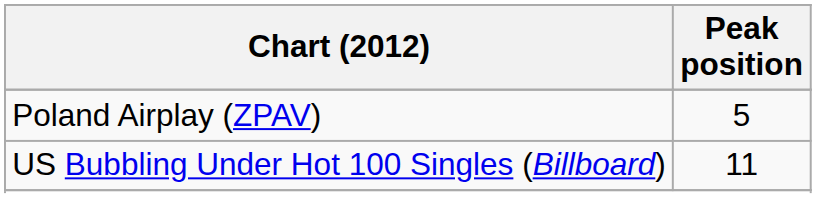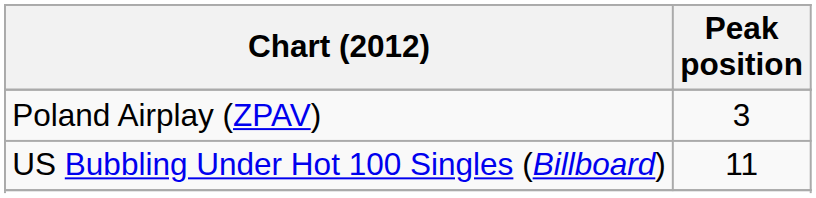 <table class="wikitable sortable">
 <tr>
 <th scope="col">Chart (2012)</th>
 <th scope="col">Peak<br>position</th>
 </tr>
 <tr>
 </tr>
 <tr>
 </tr>
 <tr>
 </tr>
 <tr>
 </tr>
 <tr>
 </tr>
 <tr>
 </tr>
 <tr>
 </tr>
 <tr>
 </tr>
 <tr>
 <td>Poland Airplay (<a href='#'>ZPAV</a>)</td>
-<td align="center">5</td>
+<td align="center">3</td>
 </tr>
 <tr>
 <td>US <a href='#'>Bubbling Under Hot 100 Singles</a> (<a href='#'><em>Billboard</em></a>)</td>
 <td align="center">11</td>
 </tr>
 <tr>
 </tr>
 <tr>
 </tr>
 </table>
